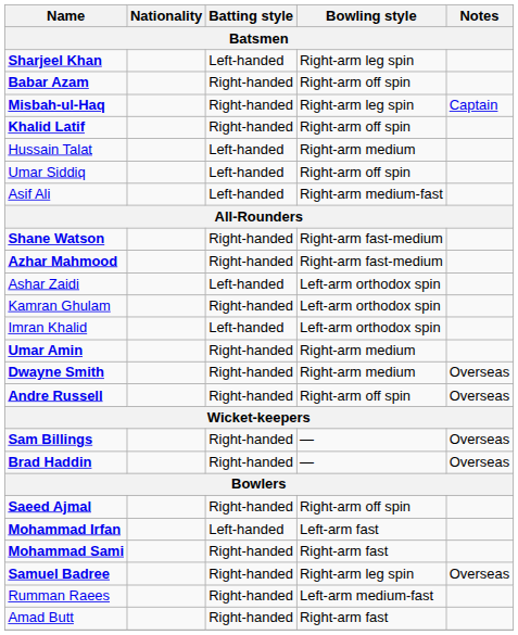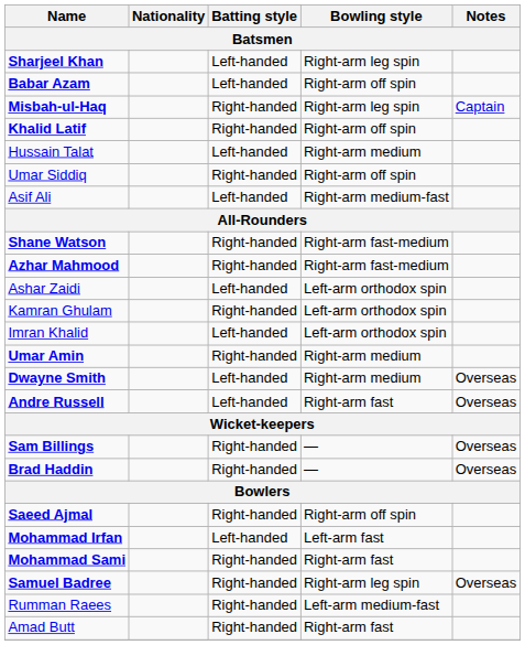 <table class="wikitable">
 <tr>
 <th>Name</th>
 <th>Nationality</th>
 <th>Batting style</th>
 <th>Bowling style</th>
 <th>Notes</th>
 </tr>
 <tr>
 <th colspan="7"  style="text-align:center;">Batsmen</th>
 </tr>
 <tr>
 <td><strong><a href='#'>Sharjeel Khan</a></strong></td>
 <td></td>
 <td>Left-handed</td>
 <td>Right-arm leg spin</td>
 <td></td>
 </tr>
 <tr>
 <td><strong><a href='#'>Babar Azam</a></strong></td>
 <td></td>
-<td>Right-handed</td>
+<td>Left-handed</td>
 <td>Right-arm off spin</td>
 <td></td>
 </tr>
 <tr>
 <td><strong><a href='#'>Misbah-ul-Haq</a></strong></td>
 <td></td>
 <td>Right-handed</td>
 <td>Right-arm leg spin</td>
 <td><a href='#'>Captain</a></td>
 </tr>
 <tr>
 <td><strong><a href='#'>Khalid Latif</a></strong></td>
 <td></td>
 <td>Right-handed</td>
 <td>Right-arm off spin</td>
 <td></td>
 </tr>
 <tr>
 <td><a href='#'>Hussain Talat</a></td>
 <td></td>
 <td>Left-handed</td>
 <td>Right-arm medium</td>
 <td></td>
 </tr>
 <tr>
 <td><a href='#'>Umar Siddiq</a></td>
 <td></td>
-<td>Left-handed</td>
+<td>Right-handed</td>
 <td>Right-arm off spin</td>
 <td></td>
 </tr>
 <tr>
 <td><a href='#'>Asif Ali</a></td>
 <td></td>
 <td>Left-handed</td>
 <td>Right-arm medium-fast</td>
 <td></td>
 </tr>
 <tr>
 <th colspan="7"  style="text-align:center;">All-Rounders</th>
 </tr>
 <tr>
 <td><strong><a href='#'>Shane Watson</a></strong></td>
 <td></td>
 <td>Right-handed</td>
 <td>Right-arm fast-medium</td>
 <td></td>
 </tr>
 <tr>
 <td><strong><a href='#'>Azhar Mahmood</a></strong></td>
 <td></td>
 <td>Right-handed</td>
 <td>Right-arm fast-medium</td>
 <td></td>
 </tr>
 <tr>
 <td><a href='#'>Ashar Zaidi</a></td>
 <td></td>
 <td>Left-handed</td>
 <td>Left-arm orthodox spin</td>
 <td></td>
 </tr>
 <tr>
 <td><a href='#'>Kamran Ghulam</a></td>
 <td></td>
 <td>Right-handed</td>
 <td>Left-arm orthodox spin</td>
 <td></td>
 </tr>
 <tr>
 <td><a href='#'>Imran Khalid</a></td>
 <td></td>
 <td>Left-handed</td>
 <td>Left-arm orthodox spin</td>
 <td></td>
 </tr>
 <tr>
 <td><strong><a href='#'>Umar Amin</a></strong></td>
 <td></td>
 <td>Right-handed</td>
 <td>Right-arm medium</td>
 <td></td>
 </tr>
 <tr>
 <td><strong><a href='#'>Dwayne Smith</a></strong></td>
 <td></td>
-<td>Right-handed</td>
+<td>Left-handed</td>
 <td>Right-arm medium</td>
 <td>Overseas</td>
 </tr>
 <tr>
 <td><strong><a href='#'>Andre Russell</a></strong></td>
 <td></td>
-<td>Right-handed</td>
-<td>Right-arm off spin</td>
+<td>Left-handed</td>
+<td>Right-arm fast</td>
 <td>Overseas</td>
 </tr>
 <tr>
 <th colspan="7"  style="text-align:center;">Wicket-keepers</th>
 </tr>
 <tr>
 <td><strong><a href='#'>Sam Billings</a></strong></td>
 <td></td>
 <td>Right-handed</td>
 <td>—</td>
 <td>Overseas</td>
 </tr>
 <tr>
 <td><strong><a href='#'>Brad Haddin</a></strong></td>
 <td></td>
 <td>Right-handed</td>
 <td>—</td>
 <td>Overseas</td>
 </tr>
 <tr>
 <th colspan="7"  style="text-align:center;">Bowlers</th>
 </tr>
 <tr>
 <td><strong><a href='#'>Saeed Ajmal</a></strong></td>
 <td></td>
 <td>Right-handed</td>
 <td>Right-arm off spin</td>
 <td></td>
 </tr>
 <tr>
 <td><strong><a href='#'>Mohammad Irfan</a></strong></td>
 <td></td>
 <td>Left-handed</td>
 <td>Left-arm fast</td>
 <td></td>
 </tr>
 <tr>
 <td><strong><a href='#'>Mohammad Sami</a></strong></td>
 <td></td>
 <td>Right-handed</td>
 <td>Right-arm fast</td>
 <td></td>
 </tr>
 <tr>
 <td><strong><a href='#'>Samuel Badree</a></strong></td>
 <td></td>
 <td>Right-handed</td>
 <td>Right-arm leg spin</td>
 <td>Overseas</td>
 </tr>
 <tr>
 <td><a href='#'>Rumman Raees</a></td>
 <td></td>
 <td>Right-handed</td>
 <td>Left-arm medium-fast</td>
 <td></td>
 </tr>
 <tr>
 <td><a href='#'>Amad Butt</a></td>
 <td></td>
 <td>Right-handed</td>
 <td>Right-arm fast</td>
 <td></td>
 </tr>
 <tr>
 </tr>
 </table>
